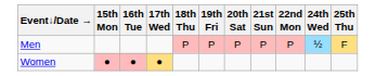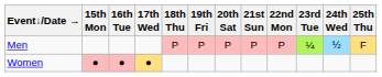 <table class="wikitable" style="margin:0.5em auto; font-size:90%; line-height:1.25em; text-align:center;">
 <tr>
 <th>Event↓/Date →</th>
 <th>15th<br>Mon</th>
 <th>16th<br>Tue</th>
 <th>17th<br>Wed</th>
 <th>18th<br>Thu</th>
 <th>19th<br>Fri</th>
 <th>20th<br>Sat</th>
 <th>21st<br>Sun</th>
 <th>22nd<br>Mon</th>
+<th>23rd<br>Tue</th>
 <th>24th<br>Wed</th>
 <th>25th<br>Thu</th>
 </tr>
 <tr>
 <td style="text-align:left;"><a href='#'>Men</a></td>
 <td></td>
 <td></td>
 <td></td>
 <td bgcolor="#FFBBBB">P</td>
 <td bgcolor="#FFBBBB">P</td>
 <td bgcolor="#FFBBBB">P</td>
 <td bgcolor="#FFBBBB">P</td>
 <td bgcolor="#FFBBBB">P</td>
+<td bgcolor="#AFF55B">¼</td>
 <td bgcolor="#97DEFF">½</td>
 <td bgcolor="#FFDF80">F</td>
 </tr>
 <tr>
 <td style="text-align:left;"><a href='#'>Women</a></td>
 <td bgcolor="#FFBBBB">●</td>
 <td bgcolor="#FFBBBB">●</td>
 <td bgcolor="#FFDF80">●</td>
 <td></td>
 <td></td>
 <td></td>
 <td></td>
 <td></td>
 <td></td>
 <td></td>
+<td></td>
 </tr>
 </table>
